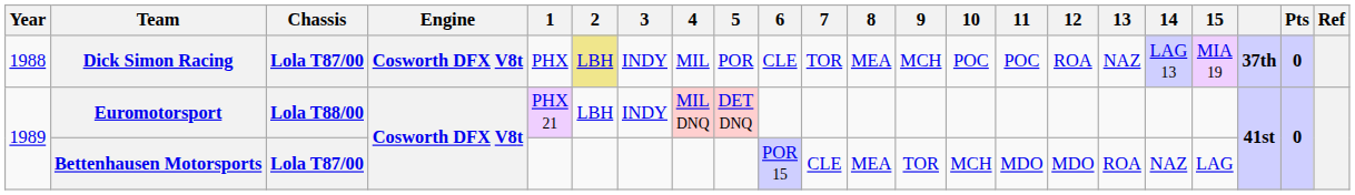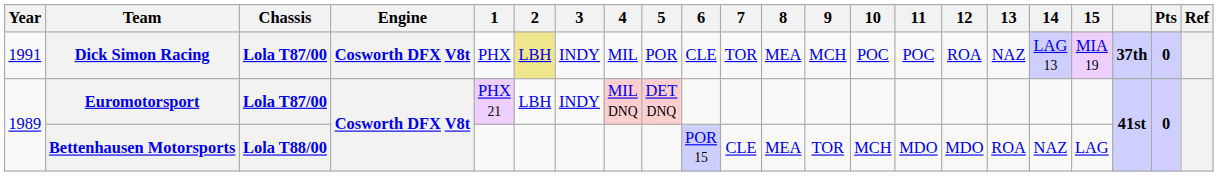 <table class="wikitable" style="text-align:center; font-size:90%">
 <tr>
 <th>Year</th>
 <th>Team</th>
 <th>Chassis</th>
 <th>Engine</th>
 <th>1</th>
 <th>2</th>
 <th>3</th>
 <th>4</th>
 <th>5</th>
 <th>6</th>
 <th>7</th>
 <th>8</th>
 <th>9</th>
 <th>10</th>
 <th>11</th>
 <th>12</th>
 <th>13</th>
 <th>14</th>
 <th>15</th>
 <th></th>
 <th>Pts</th>
 <th>Ref</th>
 </tr>
 <tr>
-<td><a href='#'>1988</a></td>
+<td><a href='#'>1991</a></td>
 <th><a href='#'>Dick Simon Racing</a></th>
 <th><a href='#'>Lola T87/00</a></th>
 <th><a href='#'>Cosworth DFX</a> <a href='#'>V8</a><a href='#'>t</a></th>
 <td><a href='#'>PHX</a></td>
 <td style="background: khaki;"><a href='#'>LBH</a></td>
 <td><a href='#'>INDY</a></td>
 <td><a href='#'>MIL</a></td>
 <td><a href='#'>POR</a></td>
 <td><a href='#'>CLE</a></td>
 <td><a href='#'>TOR</a></td>
 <td><a href='#'>MEA</a></td>
 <td><a href='#'>MCH</a></td>
 <td><a href='#'>POC</a></td>
 <td><a href='#'>POC</a></td>
 <td><a href='#'>ROA</a></td>
 <td><a href='#'>NAZ</a></td>
 <td style="background:#CFCFFF;"><a href='#'>LAG</a><br><small>13</small></td>
 <td style="background:#EFCFFF;"><a href='#'>MIA</a><br><small>19</small></td>
 <th style="background:#CFCFFF;">37th</th>
 <th style="background:#CFCFFF;">0</th>
 <th></th>
 </tr>
 <tr>
 <td rowspan=2><a href='#'>1989</a></td>
 <th><a href='#'>Euromotorsport</a></th>
-<th><a href='#'>Lola T88/00</a></th>
+<th><a href='#'>Lola T87/00</a></th>
 <th rowspan=2><a href='#'>Cosworth DFX</a> <a href='#'>V8</a><a href='#'>t</a></th>
 <td style="background:#EFCFFF;"><a href='#'>PHX</a><br><small>21</small></td>
 <td><a href='#'>LBH</a></td>
 <td><a href='#'>INDY</a></td>
 <td style="background:#FFCFCF;"><a href='#'>MIL</a><br><small>DNQ</small></td>
 <td style="background:#FFCFCF;"><a href='#'>DET</a><br><small>DNQ</small></td>
 <td></td>
 <td></td>
 <td></td>
 <td></td>
 <td></td>
 <td></td>
 <td></td>
 <td></td>
 <td></td>
 <td></td>
 <th rowspan=2 style="background:#CFCFFF;">41st</th>
 <th rowspan=2 style="background:#CFCFFF;">0</th>
 <th rowspan=2></th>
 </tr>
 <tr>
 <th><a href='#'>Bettenhausen Motorsports</a></th>
-<th><a href='#'>Lola T87/00</a></th>
+<th><a href='#'>Lola T88/00</a></th>
 <td></td>
 <td></td>
 <td></td>
 <td></td>
 <td></td>
 <td style="background:#CFCFFF;"><a href='#'>POR</a><br><small>15</small></td>
 <td><a href='#'>CLE</a></td>
 <td><a href='#'>MEA</a></td>
 <td><a href='#'>TOR</a></td>
 <td><a href='#'>MCH</a></td>
 <td><a href='#'>MDO</a></td>
 <td><a href='#'>MDO</a></td>
 <td><a href='#'>ROA</a></td>
 <td><a href='#'>NAZ</a></td>
 <td><a href='#'>LAG</a></td>
 </tr>
 </table>
